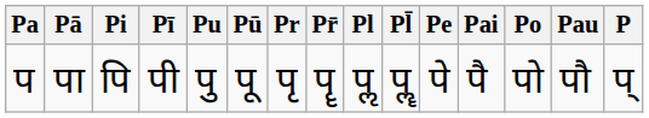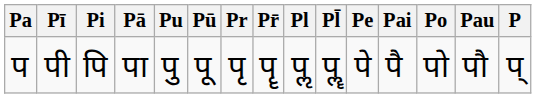 <table class="wikitable">
 <tr>
 <th>Pa</th>
+<th>Pī</th>
+<th>Pi</th>
 <th>Pā</th>
-<th>Pi</th>
-<th>Pī</th>
 <th>Pu</th>
 <th>Pū</th>
 <th>Pr</th>
 <th>Pr̄</th>
 <th>Pl</th>
 <th>Pl̄</th>
 <th>Pe</th>
 <th>Pai</th>
 <th>Po</th>
 <th>Pau</th>
 <th>P</th>
 </tr>
 <tr style="font-size: 150%;">
 <td>प</td>
+<td>पी</td>
+<td>पि</td>
 <td>पा</td>
-<td>पि</td>
-<td>पी</td>
 <td>पु</td>
 <td>पू</td>
 <td>पृ</td>
 <td>पॄ</td>
 <td>पॢ</td>
 <td>पॣ</td>
 <td>पे</td>
 <td>पै</td>
 <td>पो</td>
 <td>पौ</td>
 <td>प्</td>
 </tr>
 </table>
